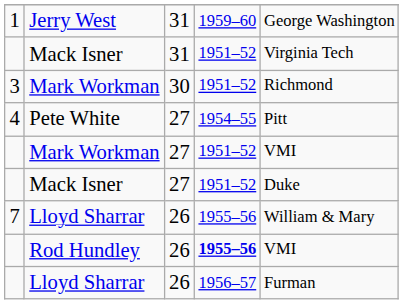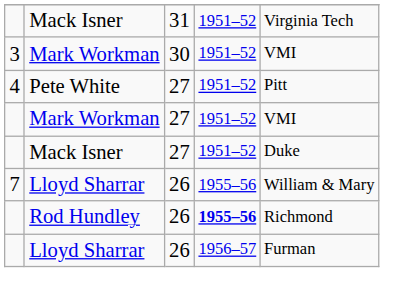 <table class="wikitable">
 <tr>
-</tr>
-<tr>
-<td>1</td>
-<td><a href='#'>Jerry West</a></td>
-<td>31</td>
-<td style="font-size:80%;"><a href='#'>1959–60</a></td>
-<td style="font-size:80%;">George Washington</td>
 </tr>
 <tr>
 <td></td>
 <td>Mack Isner</td>
 <td>31</td>
 <td style="font-size:80%;"><a href='#'>1951–52</a></td>
 <td style="font-size:80%;">Virginia Tech</td>
 </tr>
 <tr>
 <td>3</td>
 <td><a href='#'>Mark Workman</a></td>
 <td>30</td>
 <td style="font-size:80%;"><a href='#'>1951–52</a></td>
-<td style="font-size:80%;">Richmond</td>
+<td style="font-size:80%;">VMI</td>
 </tr>
 <tr>
 <td>4</td>
 <td>Pete White</td>
 <td>27</td>
-<td style="font-size:80%;"><a href='#'>1954–55</a></td>
+<td style="font-size:80%;"><a href='#'>1951–52</a></td>
 <td style="font-size:80%;">Pitt</td>
 </tr>
 <tr>
 <td></td>
 <td><a href='#'>Mark Workman</a></td>
 <td>27</td>
 <td style="font-size:80%;"><a href='#'>1951–52</a></td>
 <td style="font-size:80%;">VMI</td>
 </tr>
 <tr>
 <td></td>
 <td>Mack Isner</td>
 <td>27</td>
 <td style="font-size:80%;"><a href='#'>1951–52</a></td>
 <td style="font-size:80%;">Duke</td>
 </tr>
 <tr>
 <td>7</td>
 <td><a href='#'>Lloyd Sharrar</a></td>
 <td>26</td>
 <td style="font-size:80%;"><a href='#'>1955–56</a></td>
 <td style="font-size:80%;">William & Mary</td>
 </tr>
 <tr>
 <td></td>
 <td><a href='#'>Rod Hundley</a></td>
 <td>26</td>
 <td style="font-size:80%;"><strong><a href='#'>1955–56</a></strong></td>
-<td style="font-size:80%;">VMI</td>
+<td style="font-size:80%;">Richmond</td>
 </tr>
 <tr>
 <td></td>
 <td><a href='#'>Lloyd Sharrar</a></td>
 <td>26</td>
 <td style="font-size:80%;"><a href='#'>1956–57</a></td>
 <td style="font-size:80%;">Furman</td>
 </tr>
 </table>
